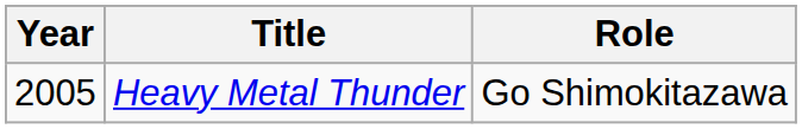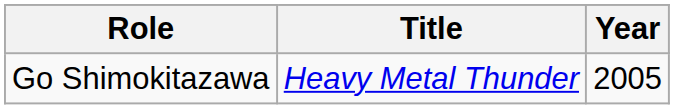 <table class="wikitable">
 <tr>
+<th>Role</th>
+<th>Title</th>
 <th>Year</th>
-<th>Title</th>
-<th>Role</th>
 </tr>
 <tr>
+<td>Go Shimokitazawa</td>
+<td><em><a href='#'>Heavy Metal Thunder</a></em></td>
 <td>2005</td>
-<td><em><a href='#'>Heavy Metal Thunder</a></em></td>
-<td>Go Shimokitazawa</td>
 </tr>
 </table>
